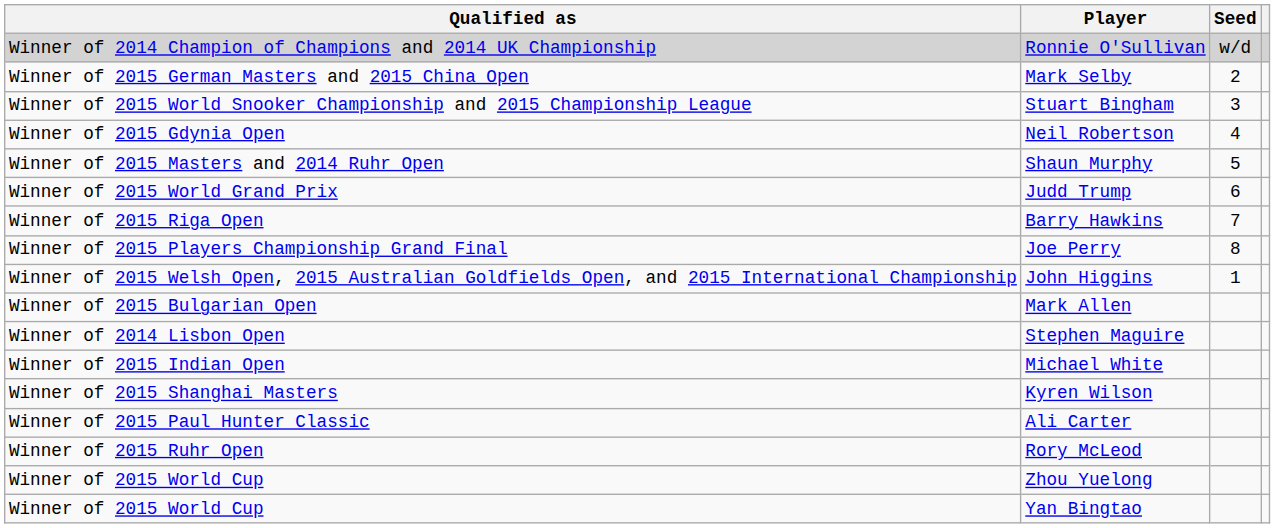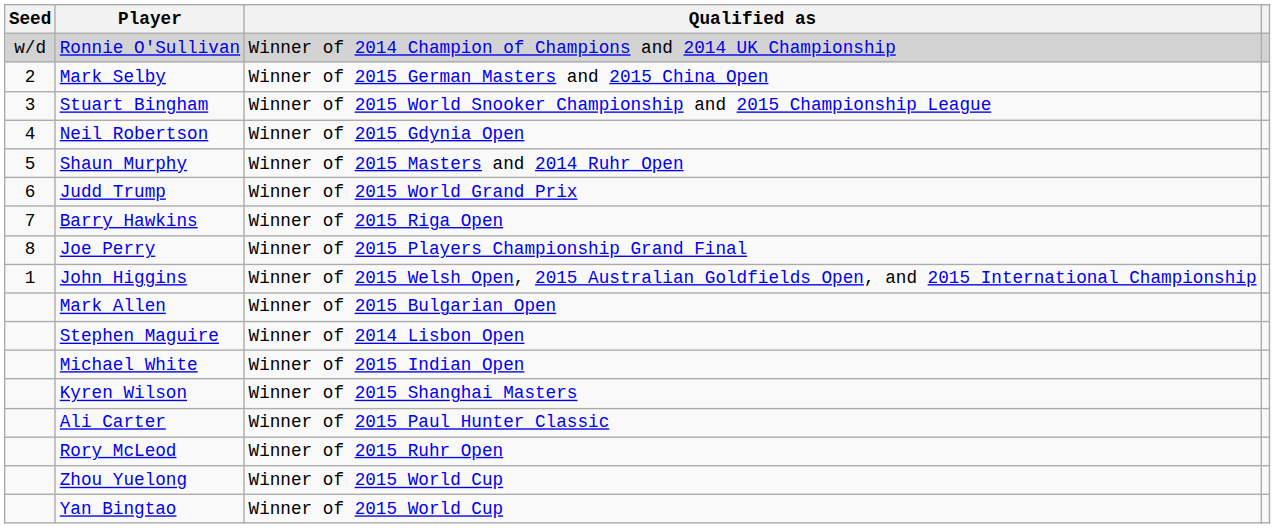 <table class="wikitable">
 <tr>
+<th>Seed</th>
+<th>Player</th>
 <th>Qualified as</th>
-<th>Player</th>
-<th>Seed</th>
 <th></th>
 </tr>
 <tr style="background-color:lightgray">
+<td align="center">w/d</td>
+<td> <a href='#'>Ronnie O'Sullivan</a></td>
 <td>Winner of <a href='#'>2014 Champion of Champions</a> and <a href='#'>2014 UK Championship</a></td>
-<td> <a href='#'>Ronnie O'Sullivan</a></td>
-<td align="center">w/d</td>
 <td align="center"></td>
 </tr>
 <tr>
+<td align="center">2</td>
+<td> <a href='#'>Mark Selby</a></td>
 <td>Winner of <a href='#'>2015 German Masters</a> and <a href='#'>2015 China Open</a></td>
-<td> <a href='#'>Mark Selby</a></td>
-<td align="center">2</td>
 <td align="center"></td>
 </tr>
 <tr>
+<td align="center">3</td>
+<td> <a href='#'>Stuart Bingham</a></td>
 <td>Winner of <a href='#'>2015 World Snooker Championship</a> and <a href='#'>2015 Championship League</a></td>
-<td> <a href='#'>Stuart Bingham</a></td>
-<td align="center">3</td>
 <td align="center"></td>
 </tr>
 <tr>
+<td align="center">4</td>
+<td> <a href='#'>Neil Robertson</a></td>
 <td>Winner of <a href='#'>2015 Gdynia Open</a></td>
-<td> <a href='#'>Neil Robertson</a></td>
-<td align="center">4</td>
 <td align="center"></td>
 </tr>
 <tr>
+<td align="center">5</td>
+<td> <a href='#'>Shaun Murphy</a></td>
 <td>Winner of <a href='#'>2015 Masters</a> and <a href='#'>2014 Ruhr Open</a></td>
-<td> <a href='#'>Shaun Murphy</a></td>
-<td align="center">5</td>
 <td align="center"></td>
 </tr>
 <tr>
+<td align="center">6</td>
+<td> <a href='#'>Judd Trump</a></td>
 <td>Winner of <a href='#'>2015 World Grand Prix</a></td>
-<td> <a href='#'>Judd Trump</a></td>
-<td align="center">6</td>
 <td align="center"></td>
 </tr>
 <tr>
+<td align="center">7</td>
+<td> <a href='#'>Barry Hawkins</a></td>
 <td>Winner of <a href='#'>2015 Riga Open</a></td>
-<td> <a href='#'>Barry Hawkins</a></td>
-<td align="center">7</td>
 <td align="center"></td>
 </tr>
 <tr>
+<td align="center">8</td>
+<td> <a href='#'>Joe Perry</a></td>
 <td>Winner of <a href='#'>2015 Players Championship Grand Final</a></td>
-<td> <a href='#'>Joe Perry</a></td>
-<td align="center">8</td>
 <td align="center"></td>
 </tr>
 <tr>
+<td align="center">1</td>
+<td> <a href='#'>John Higgins</a></td>
 <td>Winner of <a href='#'>2015 Welsh Open</a>, <a href='#'>2015 Australian Goldfields Open</a>, and <a href='#'>2015 International Championship</a></td>
-<td> <a href='#'>John Higgins</a></td>
-<td align="center">1</td>
 <td align="center"></td>
 </tr>
 <tr>
+<td align="center"></td>
+<td> <a href='#'>Mark Allen</a></td>
 <td>Winner of <a href='#'>2015 Bulgarian Open</a></td>
-<td> <a href='#'>Mark Allen</a></td>
-<td align="center"></td>
 <td align="center"></td>
 </tr>
 <tr>
+<td align="center"></td>
+<td> <a href='#'>Stephen Maguire</a></td>
 <td>Winner of <a href='#'>2014 Lisbon Open</a></td>
-<td> <a href='#'>Stephen Maguire</a></td>
-<td align="center"></td>
 <td align="center"></td>
 </tr>
 <tr>
+<td align="center"></td>
+<td> <a href='#'>Michael White</a></td>
 <td>Winner of <a href='#'>2015 Indian Open</a></td>
-<td> <a href='#'>Michael White</a></td>
-<td align="center"></td>
 <td align="center"></td>
 </tr>
 <tr>
+<td align="center"></td>
+<td> <a href='#'>Kyren Wilson</a></td>
 <td>Winner of <a href='#'>2015 Shanghai Masters</a></td>
-<td> <a href='#'>Kyren Wilson</a></td>
-<td align="center"></td>
 <td align="center"></td>
 </tr>
 <tr>
+<td align="center"></td>
+<td> <a href='#'>Ali Carter</a></td>
 <td>Winner of <a href='#'>2015 Paul Hunter Classic</a></td>
-<td> <a href='#'>Ali Carter</a></td>
-<td align="center"></td>
 <td align="center"></td>
 </tr>
 <tr>
+<td align="center"></td>
+<td> <a href='#'>Rory McLeod</a></td>
 <td>Winner of <a href='#'>2015 Ruhr Open</a></td>
-<td> <a href='#'>Rory McLeod</a></td>
-<td align="center"></td>
 <td align="center"></td>
 </tr>
 <tr>
+<td align="center"></td>
+<td> <a href='#'>Zhou Yuelong</a></td>
 <td>Winner of <a href='#'>2015 World Cup</a></td>
-<td> <a href='#'>Zhou Yuelong</a></td>
-<td align="center"></td>
 <td align="center"></td>
 </tr>
 <tr>
+<td align="center"></td>
+<td> <a href='#'>Yan Bingtao</a></td>
 <td>Winner of <a href='#'>2015 World Cup</a></td>
-<td> <a href='#'>Yan Bingtao</a></td>
-<td align="center"></td>
 <td align="center"></td>
 </tr>
 </table>
